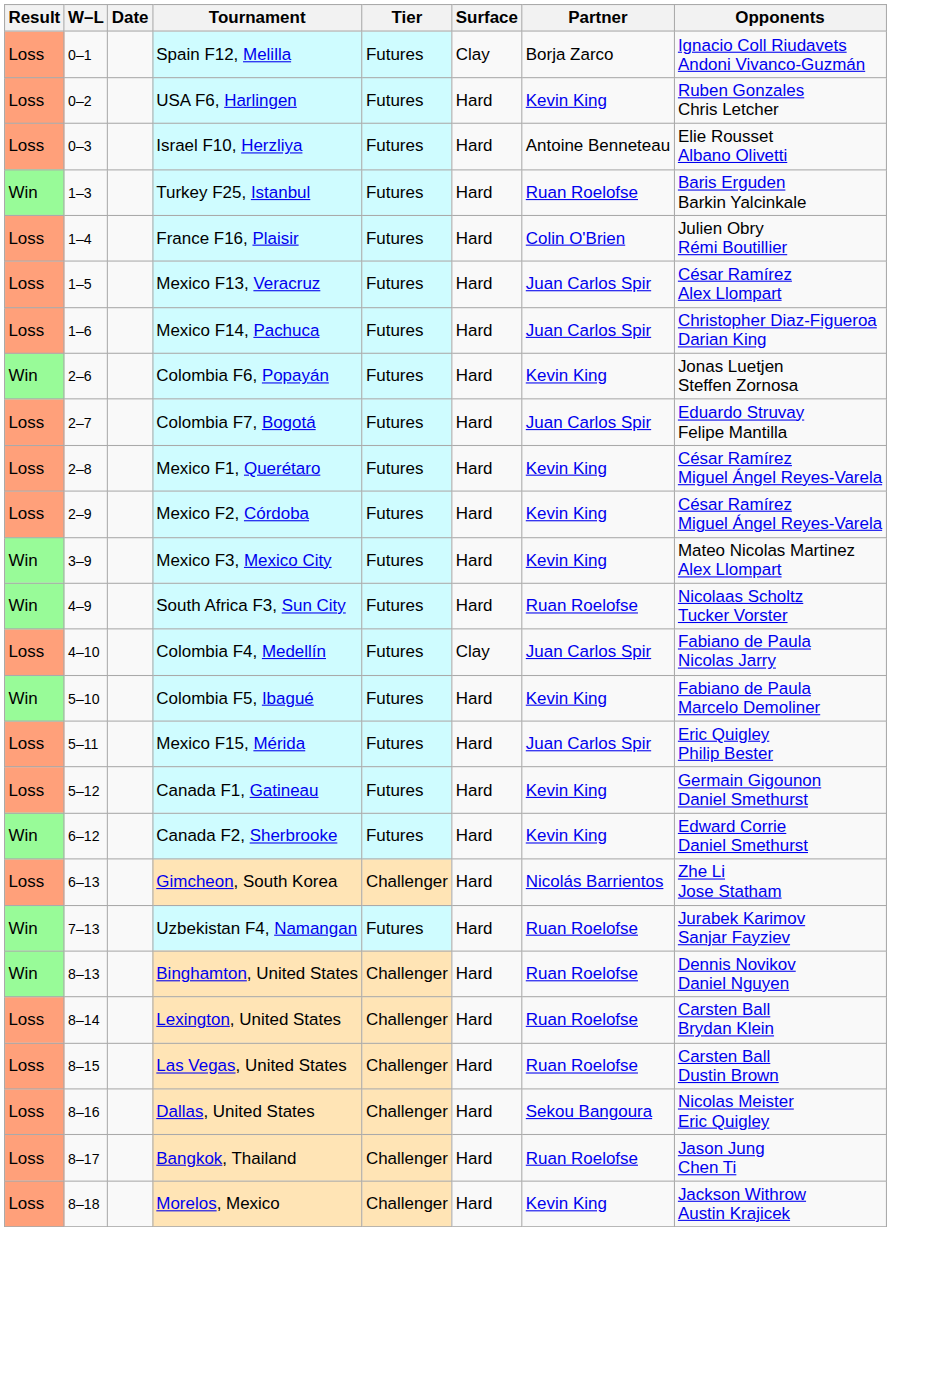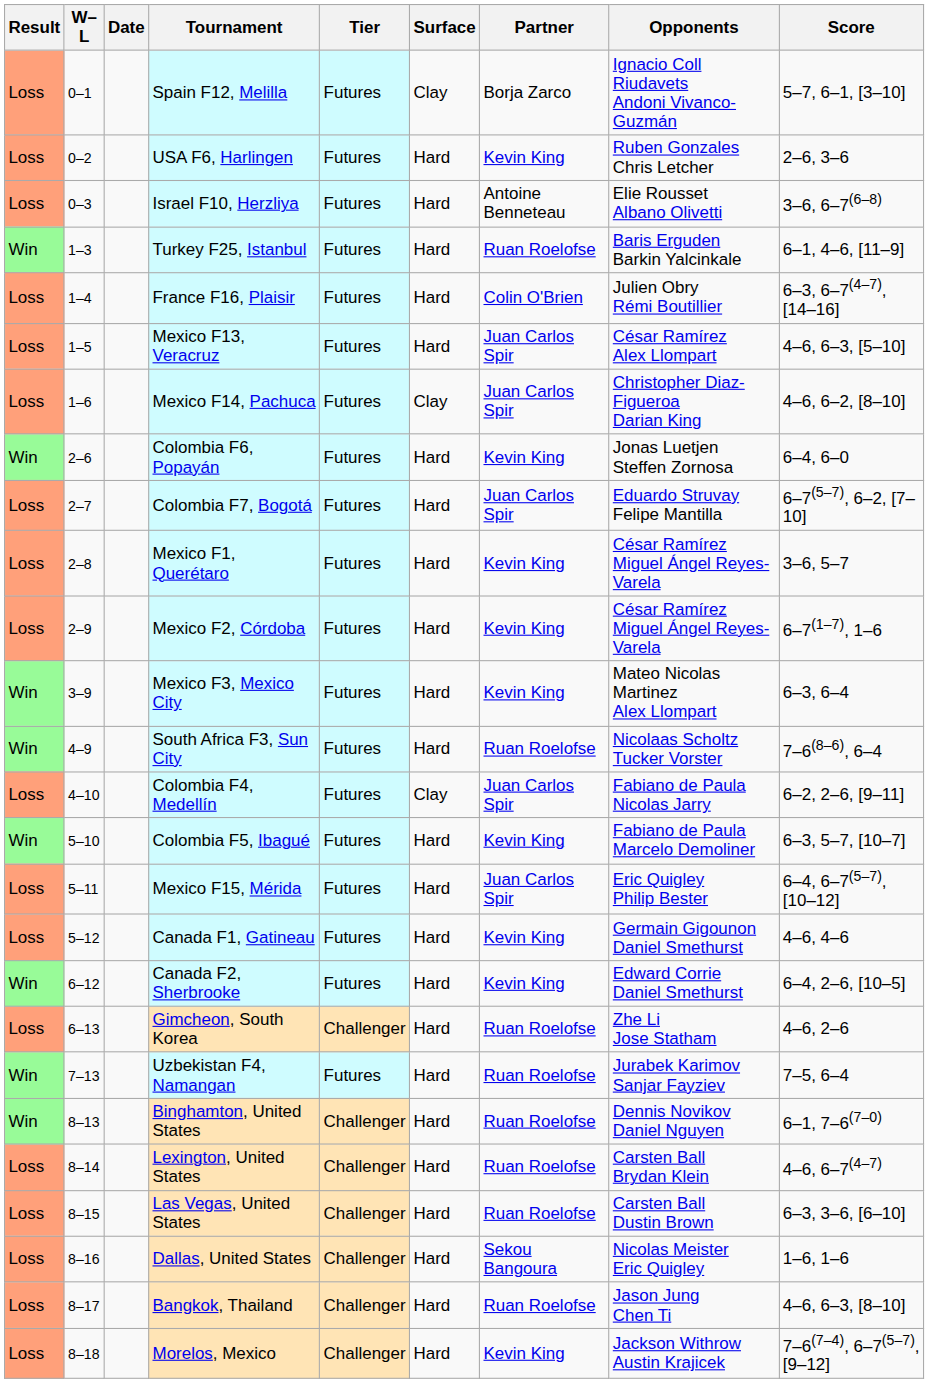 <table class="sortable wikitable">
 <tr>
 <th>Result</th>
 <th class="unsortable">W–L</th>
 <th>Date</th>
 <th>Tournament</th>
 <th>Tier</th>
 <th>Surface</th>
 <th>Partner</th>
 <th>Opponents</th>
+<th class="unsortable">Score</th>
 </tr>
 <tr>
 <td bgcolor=FFA07A>Loss</td>
 <td><small>0–1</small></td>
 <td></td>
 <td style="background:#cffcff;">Spain F12, <a href='#'>Melilla</a></td>
 <td style="background:#cffcff;">Futures</td>
 <td>Clay</td>
 <td> Borja Zarco</td>
 <td> <a href='#'>Ignacio Coll Riudavets</a> <br>  <a href='#'>Andoni Vivanco-Guzmán</a></td>
+<td>5–7, 6–1, [3–10]</td>
 </tr>
 <tr>
 <td bgcolor=FFA07A>Loss</td>
 <td><small>0–2</small></td>
 <td></td>
 <td style="background:#cffcff;">USA F6, <a href='#'>Harlingen</a></td>
 <td style="background:#cffcff;">Futures</td>
 <td>Hard</td>
 <td> <a href='#'>Kevin King</a></td>
 <td> <a href='#'>Ruben Gonzales</a> <br>  Chris Letcher</td>
+<td>2–6, 3–6</td>
 </tr>
 <tr>
 <td bgcolor=FFA07A>Loss</td>
 <td><small>0–3</small></td>
 <td></td>
 <td style="background:#cffcff;">Israel F10, <a href='#'>Herzliya</a></td>
 <td style="background:#cffcff;">Futures</td>
 <td>Hard</td>
 <td> Antoine Benneteau</td>
 <td> Elie Rousset <br>  <a href='#'>Albano Olivetti</a></td>
+<td>3–6, 6–7<sup>(6–8)</sup></td>
 </tr>
 <tr>
 <td bgcolor=98FB98>Win</td>
 <td><small>1–3</small></td>
 <td></td>
 <td style="background:#cffcff;">Turkey F25, <a href='#'>Istanbul</a></td>
 <td style="background:#cffcff;">Futures</td>
 <td>Hard</td>
 <td> <a href='#'>Ruan Roelofse</a></td>
 <td> <a href='#'>Baris Erguden</a> <br>  Barkin Yalcinkale</td>
+<td>6–1, 4–6, [11–9]</td>
 </tr>
 <tr>
 <td bgcolor=FFA07A>Loss</td>
 <td><small>1–4</small></td>
 <td></td>
 <td style="background:#cffcff;">France F16, <a href='#'>Plaisir</a></td>
 <td style="background:#cffcff;">Futures</td>
 <td>Hard</td>
 <td> <a href='#'>Colin O'Brien</a></td>
 <td> Julien Obry <br>  <a href='#'>Rémi Boutillier</a></td>
+<td>6–3, 6–7<sup>(4–7)</sup>, [14–16]</td>
 </tr>
 <tr>
 <td bgcolor=FFA07A>Loss</td>
 <td><small>1–5</small></td>
 <td></td>
 <td style="background:#cffcff;">Mexico F13, <a href='#'>Veracruz</a></td>
 <td style="background:#cffcff;">Futures</td>
 <td>Hard</td>
 <td> <a href='#'>Juan Carlos Spir</a></td>
 <td> <a href='#'>César Ramírez</a> <br>  <a href='#'>Alex Llompart</a></td>
+<td>4–6, 6–3, [5–10]</td>
 </tr>
 <tr>
 <td bgcolor=FFA07A>Loss</td>
 <td><small>1–6</small></td>
 <td></td>
 <td style="background:#cffcff;">Mexico F14, <a href='#'>Pachuca</a></td>
 <td style="background:#cffcff;">Futures</td>
-<td>Hard</td>
+<td>Clay</td>
 <td> <a href='#'>Juan Carlos Spir</a></td>
 <td> <a href='#'>Christopher Diaz-Figueroa</a> <br>  <a href='#'>Darian King</a></td>
+<td>4–6, 6–2, [8–10]</td>
 </tr>
 <tr>
 <td bgcolor=98FB98>Win</td>
 <td><small>2–6</small></td>
 <td></td>
 <td style="background:#cffcff;">Colombia F6, <a href='#'>Popayán</a></td>
 <td style="background:#cffcff;">Futures</td>
 <td>Hard</td>
 <td> <a href='#'>Kevin King</a></td>
 <td> Jonas Luetjen <br>  Steffen Zornosa</td>
+<td>6–4, 6–0</td>
 </tr>
 <tr>
 <td bgcolor=FFA07A>Loss</td>
 <td><small>2–7</small></td>
 <td></td>
 <td style="background:#cffcff;">Colombia F7, <a href='#'>Bogotá</a></td>
 <td style="background:#cffcff;">Futures</td>
 <td>Hard</td>
 <td> <a href='#'>Juan Carlos Spir</a></td>
 <td> <a href='#'>Eduardo Struvay</a> <br>  Felipe Mantilla</td>
+<td>6–7<sup>(5–7)</sup>, 6–2, [7–10]</td>
 </tr>
 <tr>
 <td bgcolor=FFA07A>Loss</td>
 <td><small>2–8</small></td>
 <td></td>
 <td style="background:#cffcff;">Mexico F1, <a href='#'>Querétaro</a></td>
 <td style="background:#cffcff;">Futures</td>
 <td>Hard</td>
 <td> <a href='#'>Kevin King</a></td>
 <td> <a href='#'>César Ramírez</a> <br>  <a href='#'>Miguel Ángel Reyes-Varela</a></td>
+<td>3–6, 5–7</td>
 </tr>
 <tr>
 <td bgcolor=FFA07A>Loss</td>
 <td><small>2–9</small></td>
 <td></td>
 <td style="background:#cffcff;">Mexico F2, <a href='#'>Córdoba</a></td>
 <td style="background:#cffcff;">Futures</td>
 <td>Hard</td>
 <td> <a href='#'>Kevin King</a></td>
 <td> <a href='#'>César Ramírez</a> <br>  <a href='#'>Miguel Ángel Reyes-Varela</a></td>
+<td>6–7<sup>(1–7)</sup>, 1–6</td>
 </tr>
 <tr>
 <td bgcolor=98FB98>Win</td>
 <td><small>3–9</small></td>
 <td></td>
 <td style="background:#cffcff;">Mexico F3, <a href='#'>Mexico City</a></td>
 <td style="background:#cffcff;">Futures</td>
 <td>Hard</td>
 <td> <a href='#'>Kevin King</a></td>
 <td> Mateo Nicolas Martinez <br>  <a href='#'>Alex Llompart</a></td>
+<td>6–3, 6–4</td>
 </tr>
 <tr>
 <td bgcolor=98FB98>Win</td>
 <td><small>4–9</small></td>
 <td></td>
 <td style="background:#cffcff;">South Africa F3, <a href='#'>Sun City</a></td>
 <td style="background:#cffcff;">Futures</td>
 <td>Hard</td>
 <td> <a href='#'>Ruan Roelofse</a></td>
 <td> <a href='#'>Nicolaas Scholtz</a> <br>  <a href='#'>Tucker Vorster</a></td>
+<td>7–6<sup>(8–6)</sup>, 6–4</td>
 </tr>
 <tr>
 <td bgcolor=FFA07A>Loss</td>
 <td><small>4–10</small></td>
 <td></td>
 <td style="background:#cffcff;">Colombia F4, <a href='#'>Medellín</a></td>
 <td style="background:#cffcff;">Futures</td>
 <td>Clay</td>
 <td> <a href='#'>Juan Carlos Spir</a></td>
 <td> <a href='#'>Fabiano de Paula</a> <br>  <a href='#'>Nicolas Jarry</a></td>
+<td>6–2, 2–6, [9–11]</td>
 </tr>
 <tr>
 <td bgcolor=98FB98>Win</td>
 <td><small>5–10</small></td>
 <td></td>
 <td style="background:#cffcff;">Colombia F5, <a href='#'>Ibagué</a></td>
 <td style="background:#cffcff;">Futures</td>
 <td>Hard</td>
 <td> <a href='#'>Kevin King</a></td>
 <td> <a href='#'>Fabiano de Paula</a> <br>  <a href='#'>Marcelo Demoliner</a></td>
+<td>6–3, 5–7, [10–7]</td>
 </tr>
 <tr>
 <td bgcolor=FFA07A>Loss</td>
 <td><small>5–11</small></td>
 <td></td>
 <td style="background:#cffcff;">Mexico F15, <a href='#'>Mérida</a></td>
 <td style="background:#cffcff;">Futures</td>
 <td>Hard</td>
 <td> <a href='#'>Juan Carlos Spir</a></td>
 <td> <a href='#'>Eric Quigley</a> <br>  <a href='#'>Philip Bester</a></td>
+<td>6–4, 6–7<sup>(5–7)</sup>, [10–12]</td>
 </tr>
 <tr>
 <td bgcolor=FFA07A>Loss</td>
 <td><small>5–12</small></td>
 <td></td>
 <td style="background:#cffcff;">Canada F1, <a href='#'>Gatineau</a></td>
 <td style="background:#cffcff;">Futures</td>
 <td>Hard</td>
 <td> <a href='#'>Kevin King</a></td>
 <td> <a href='#'>Germain Gigounon</a> <br>  <a href='#'>Daniel Smethurst</a></td>
+<td>4–6, 4–6</td>
 </tr>
 <tr>
 <td bgcolor=98FB98>Win</td>
 <td><small>6–12</small></td>
 <td></td>
 <td style="background:#cffcff;">Canada F2, <a href='#'>Sherbrooke</a></td>
 <td style="background:#cffcff;">Futures</td>
 <td>Hard</td>
 <td> <a href='#'>Kevin King</a></td>
 <td> <a href='#'>Edward Corrie</a> <br>  <a href='#'>Daniel Smethurst</a></td>
+<td>6–4, 2–6, [10–5]</td>
 </tr>
 <tr>
 <td bgcolor=FFA07A>Loss</td>
 <td><small>6–13</small></td>
 <td></td>
 <td style="background:moccasin;"><a href='#'>Gimcheon</a>, South Korea</td>
 <td style="background:moccasin;">Challenger</td>
 <td>Hard</td>
-<td> <a href='#'>Nicolás Barrientos</a></td>
+<td> <a href='#'>Ruan Roelofse</a></td>
 <td> <a href='#'>Zhe Li</a> <br>  <a href='#'>Jose Statham</a></td>
+<td>4–6, 2–6</td>
 </tr>
 <tr>
 <td bgcolor=98FB98>Win</td>
 <td><small>7–13</small></td>
 <td></td>
 <td style="background:#cffcff;">Uzbekistan F4, <a href='#'>Namangan</a></td>
 <td style="background:#cffcff;">Futures</td>
 <td>Hard</td>
 <td> <a href='#'>Ruan Roelofse</a></td>
 <td> <a href='#'>Jurabek Karimov</a> <br>  <a href='#'>Sanjar Fayziev</a></td>
+<td>7–5, 6–4</td>
 </tr>
 <tr>
 <td bgcolor=98FB98>Win</td>
 <td><small>8–13</small></td>
 <td></td>
 <td style="background:moccasin;"><a href='#'>Binghamton</a>, United States</td>
 <td style="background:moccasin;">Challenger</td>
 <td>Hard</td>
 <td> <a href='#'>Ruan Roelofse</a></td>
 <td> <a href='#'>Dennis Novikov</a> <br>  <a href='#'>Daniel Nguyen</a></td>
+<td>6–1, 7–6<sup>(7–0)</sup></td>
 </tr>
 <tr>
 <td bgcolor=FFA07A>Loss</td>
 <td><small>8–14</small></td>
 <td></td>
 <td style="background:moccasin;"><a href='#'>Lexington</a>, United States</td>
 <td style="background:moccasin;">Challenger</td>
 <td>Hard</td>
 <td> <a href='#'>Ruan Roelofse</a></td>
 <td> <a href='#'>Carsten Ball</a> <br>  <a href='#'>Brydan Klein</a></td>
+<td>4–6, 6–7<sup>(4–7)</sup></td>
 </tr>
 <tr>
 <td bgcolor=FFA07A>Loss</td>
 <td><small>8–15</small></td>
 <td></td>
 <td style="background:moccasin;"><a href='#'>Las Vegas</a>, United States</td>
 <td style="background:moccasin;">Challenger</td>
 <td>Hard</td>
 <td> <a href='#'>Ruan Roelofse</a></td>
 <td> <a href='#'>Carsten Ball</a> <br>  <a href='#'>Dustin Brown</a></td>
+<td>6–3, 3–6, [6–10]</td>
 </tr>
 <tr>
 <td bgcolor=FFA07A>Loss</td>
 <td><small>8–16</small></td>
 <td></td>
 <td style="background:moccasin;"><a href='#'>Dallas</a>, United States</td>
 <td style="background:moccasin;">Challenger</td>
 <td>Hard</td>
 <td> <a href='#'>Sekou Bangoura</a></td>
 <td> <a href='#'>Nicolas Meister</a> <br>  <a href='#'>Eric Quigley</a></td>
+<td>1–6, 1–6</td>
 </tr>
 <tr>
 <td bgcolor=FFA07A>Loss</td>
 <td><small>8–17</small></td>
 <td></td>
 <td style="background:moccasin;"><a href='#'>Bangkok</a>, Thailand</td>
 <td style="background:moccasin;">Challenger</td>
 <td>Hard</td>
 <td> <a href='#'>Ruan Roelofse</a></td>
 <td> <a href='#'>Jason Jung</a> <br>  <a href='#'>Chen Ti</a></td>
+<td>4–6, 6–3, [8–10]</td>
 </tr>
 <tr>
 <td bgcolor=FFA07A>Loss</td>
 <td><small>8–18</small></td>
 <td></td>
 <td style="background:moccasin;"><a href='#'>Morelos</a>, Mexico</td>
 <td style="background:moccasin;">Challenger</td>
 <td>Hard</td>
 <td> <a href='#'>Kevin King</a></td>
 <td> <a href='#'>Jackson Withrow</a> <br>  <a href='#'>Austin Krajicek</a></td>
+<td>7–6<sup>(7–4)</sup>, 6–7<sup>(5–7)</sup>, [9–12]</td>
 </tr>
 </table>
